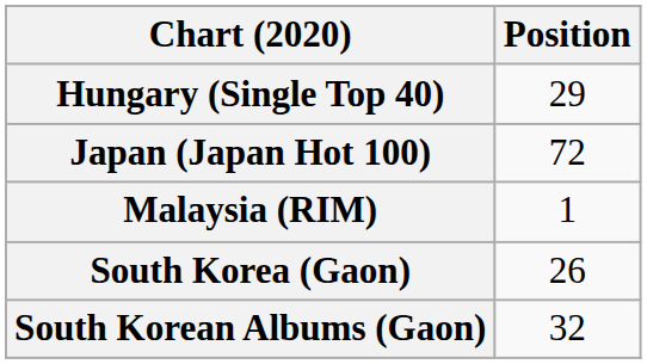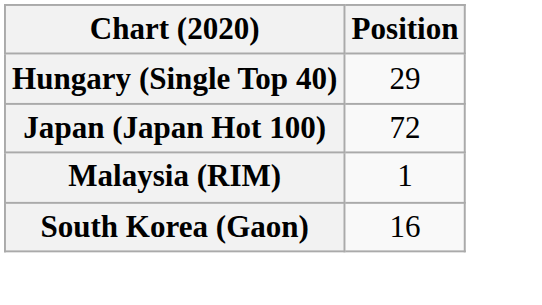 <table class="wikitable sortable plainrowheaders" style="text-align:center">
 <tr>
 <th scope="col">Chart (2020)</th>
 <th scope="col">Position</th>
 </tr>
 <tr>
 <th scope="row">Hungary (Single Top 40)</th>
 <td>29</td>
 </tr>
 <tr>
 <th scope="row">Japan (Japan Hot 100)</th>
 <td>72</td>
 </tr>
 <tr>
 <th scope="row">Malaysia (RIM)</th>
 <td>1</td>
 </tr>
 <tr>
 <th scope="row">South Korea (Gaon)</th>
-<td>26</td>
-</tr>
-<tr>
-<th scope="row">South Korean Albums (Gaon)</th>
-<td>32</td>
+<td>16</td>
 </tr>
 </table>
